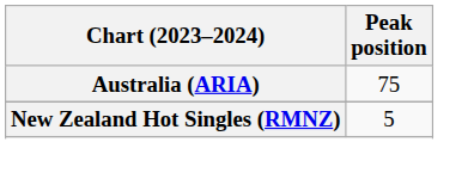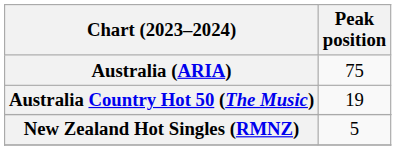 <table class="wikitable sortable plainrowheaders" style="text-align:center">
 <tr>
 <th scope="col">Chart (2023–2024)</th>
 <th scope="col">Peak<br>position</th>
 </tr>
 <tr>
 <th scope="row">Australia (<a href='#'>ARIA</a>)</th>
 <td>75</td>
+</tr>
+<tr>
+<th scope="row">Australia <a href='#'>Country Hot 50</a> (<em><a href='#'>The Music</a></em>)</th>
+<td>19</td>
 </tr>
 <tr>
 </tr>
 <tr>
 </tr>
 <tr>
 <th scope="row">New Zealand Hot Singles (<a href='#'>RMNZ</a>)</th>
 <td>5</td>
 </tr>
 <tr>
 </tr>
 <tr>
 </tr>
 <tr>
 </tr>
 <tr>
 </tr>
 <tr>
 </tr>
 </table>
